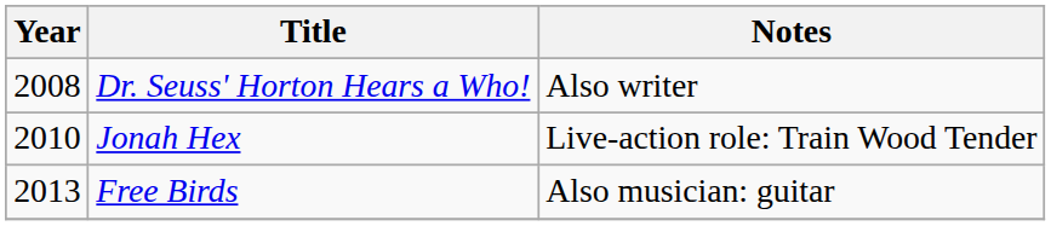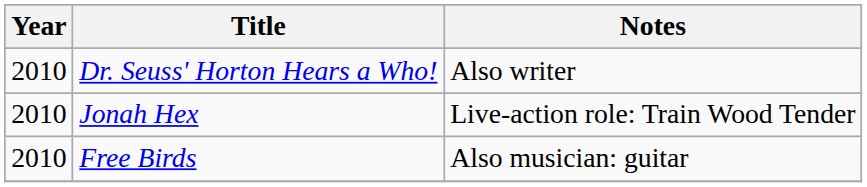 <table class="wikitable">
 <tr>
 <th>Year</th>
 <th>Title</th>
 <th>Notes</th>
 </tr>
 <tr>
-<td>2008</td>
+<td>2010</td>
 <td><em><a href='#'>Dr. Seuss' Horton Hears a Who!</a></em></td>
 <td>Also writer</td>
 </tr>
 <tr>
 <td>2010</td>
 <td><em><a href='#'>Jonah Hex</a></em></td>
 <td>Live-action role: Train Wood Tender</td>
 </tr>
 <tr>
-<td>2013</td>
+<td>2010</td>
 <td><em><a href='#'>Free Birds</a></em></td>
 <td>Also musician: guitar</td>
 </tr>
 <tr>
 </tr>
 </table>
